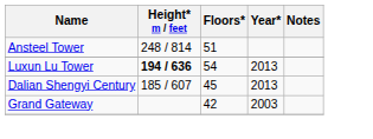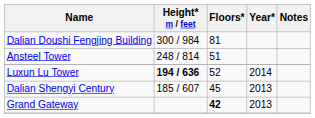 <table class="wikitable sortable">
 <tr>
 <th>Name</th>
 <th width="75px">Height*<br><small><a href='#'>m</a> / <a href='#'>feet</a></small></th>
 <th>Floors*</th>
 <th>Year*</th>
 <th class="unsortable">Notes</th>
+</tr>
+<tr>
+<td><a href='#'>Dalian Doushi Fengjing Building</a></td>
+<td>300 / 984</td>
+<td>81</td>
+<td></td>
+<td></td>
 </tr>
 <tr>
 <td><a href='#'>Ansteel Tower</a></td>
 <td>248 / 814</td>
 <td>51</td>
 <td></td>
 <td></td>
 </tr>
 <tr>
 </tr>
 <tr>
 <td><a href='#'>Luxun Lu Tower</a></td>
 <td><strong>194 / 636</strong></td>
-<td>54</td>
-<td>2013</td>
+<td>52</td>
+<td>2014</td>
 <td></td>
 </tr>
 <tr>
 <td><a href='#'>Dalian Shengyi Century</a></td>
 <td>185 / 607</td>
 <td>45</td>
 <td>2013</td>
 <td></td>
 </tr>
 <tr>
 <td><a href='#'>Grand Gateway</a></td>
 <td></td>
-<td>42</td>
-<td>2003</td>
+<td><strong>42</strong></td>
+<td>2013</td>
 <td></td>
 </tr>
 <tr>
 </tr>
 </table>
